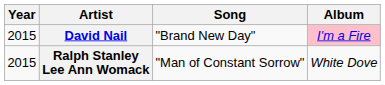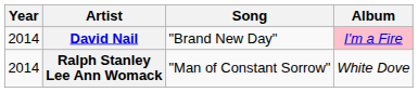 <table class="wikitable plainrowheaders" style="text-align:center;">
 <tr>
 <th rowspan="1">Year</th>
 <th rowspan="1">Artist</th>
 <th rowspan="1">Song</th>
 <th rowspan="1">Album</th>
 </tr>
 <tr>
-<td>2015</td>
+<td>2014</td>
 <th scope="row"><a href='#'>David Nail</a></th>
 <td style="text-align:left;">"Brand New Day"</td>
 <td rowspan="1" style="background: pink;"><em><a href='#'>I'm a Fire</a></em></td>
 </tr>
 <tr>
-<td>2015</td>
+<td>2014</td>
 <th scope="row">Ralph Stanley <br> Lee Ann Womack</th>
 <td style="text-align:left;">"Man of Constant Sorrow"</td>
 <td rowspan="1"><em>White Dove</em></td>
 </tr>
 </table>
